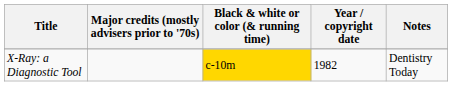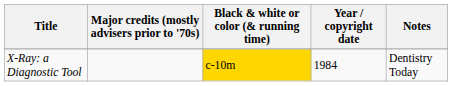 <table class="wikitable sortable" border="1">
 <tr>
 <th>Title</th>
 <th>Major credits (mostly advisers prior to '70s)</th>
 <th>Black & white or color (& running time)</th>
 <th>Year / copyright date</th>
 <th>Notes</th>
 </tr>
 <tr>
 </tr>
 <tr>
 <td><em>X-Ray: a Diagnostic Tool</em></td>
 <td></td>
 <td style="background: gold;">c-10m</td>
-<td>1982</td>
+<td>1984</td>
 <td>Dentistry Today</td>
 </tr>
 </table>
